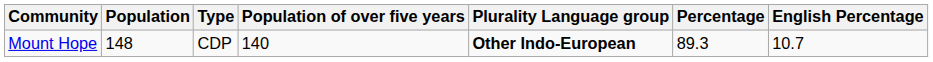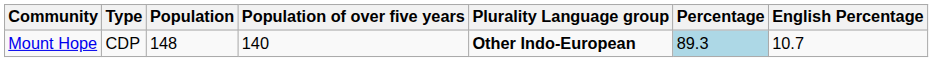 <table class="wikitable sortable">
 <tr>
 <th>Community</th>
+<th>Type</th>
 <th>Population</th>
-<th>Type</th>
 <th>Population of over five years</th>
 <th>Plurality Language group</th>
 <th>Percentage</th>
 <th>English Percentage</th>
 </tr>
 <tr>
 <td><a href='#'>Mount Hope</a></td>
+<td>CDP</td>
 <td>148</td>
-<td>CDP</td>
 <td>140</td>
 <td><strong>Other Indo-European</strong></td>
-<td>89.3</td>
+<td style="background: lightblue;">89.3</td>
 <td>10.7</td>
 </tr>
 </table>
